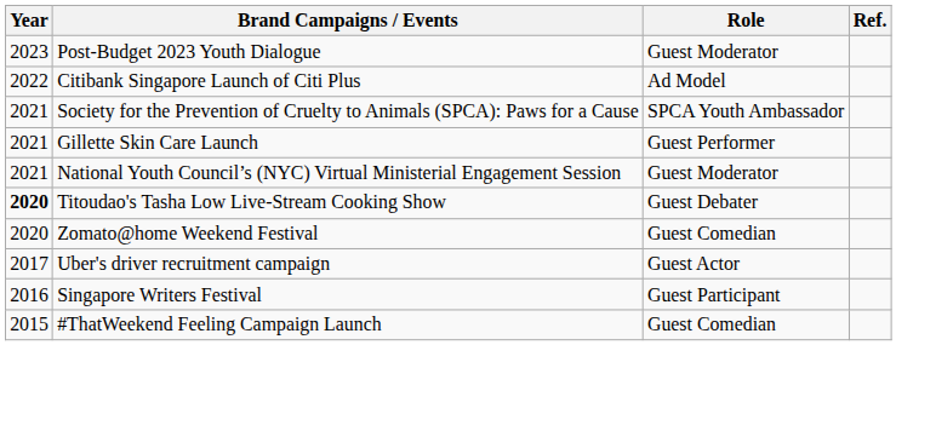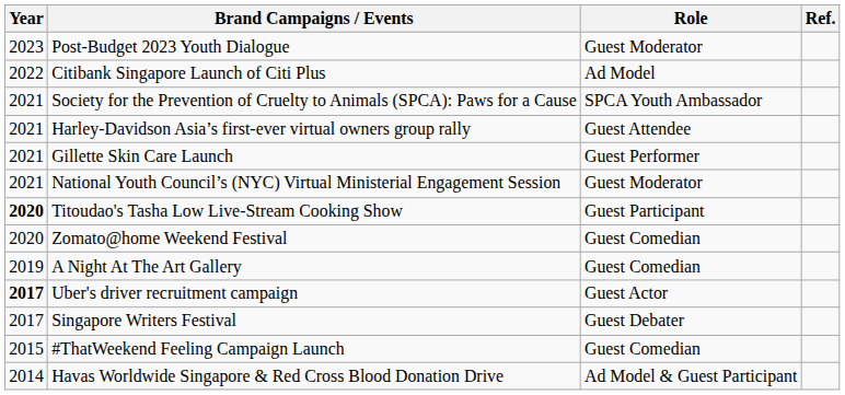 <table class="wikitable">
 <tr>
 <th><strong>Year</strong></th>
 <th><strong>Brand Campaigns / Events</strong></th>
 <th><strong>Role</strong></th>
 <th><strong>Ref.</strong></th>
 </tr>
 <tr>
 <td>2023</td>
 <td>Post-Budget 2023 Youth Dialogue</td>
 <td>Guest Moderator</td>
 <td></td>
 </tr>
 <tr>
 <td>2022</td>
 <td>Citibank Singapore Launch of Citi Plus</td>
 <td>Ad Model</td>
 <td></td>
 </tr>
 <tr>
 <td>2021</td>
 <td>Society for the Prevention of Cruelty to Animals (SPCA): Paws for a Cause</td>
 <td>SPCA Youth Ambassador</td>
 <td></td>
 </tr>
 <tr>
 <td>2021</td>
+<td>Harley-Davidson Asia’s first-ever virtual owners group rally</td>
+<td>Guest Attendee</td>
+<td></td>
+</tr>
+<tr>
+<td>2021</td>
 <td>Gillette Skin Care Launch</td>
 <td>Guest Performer</td>
 <td></td>
 </tr>
 <tr>
 <td>2021</td>
 <td>National Youth Council’s (NYC) Virtual Ministerial Engagement Session</td>
 <td>Guest Moderator</td>
 <td></td>
 </tr>
 <tr>
 <td><strong>2020</strong></td>
 <td>Titoudao's Tasha Low Live-Stream Cooking Show</td>
-<td>Guest Debater</td>
+<td>Guest Participant</td>
 <td></td>
 </tr>
 <tr>
 <td>2020</td>
 <td>Zomato@home Weekend Festival</td>
 <td>Guest Comedian</td>
 <td></td>
 </tr>
 <tr>
-<td>2017</td>
+<td>2019</td>
+<td>A Night At The Art Gallery</td>
+<td>Guest Comedian</td>
+<td></td>
+</tr>
+<tr>
+<td><strong>2017</strong></td>
 <td>Uber's driver recruitment campaign</td>
 <td>Guest Actor</td>
 <td></td>
 </tr>
 <tr>
-<td>2016</td>
+<td>2017</td>
 <td>Singapore Writers Festival</td>
-<td>Guest Participant</td>
+<td>Guest Debater</td>
 <td></td>
 </tr>
 <tr>
 <td>2015</td>
 <td>#ThatWeekend Feeling Campaign Launch</td>
 <td>Guest Comedian</td>
 <td></td>
 </tr>
+<tr>
+<td>2014</td>
+<td>Havas Worldwide Singapore & Red Cross Blood Donation Drive</td>
+<td>Ad Model & Guest Participant</td>
+<td></td>
+</tr>
 </table>
